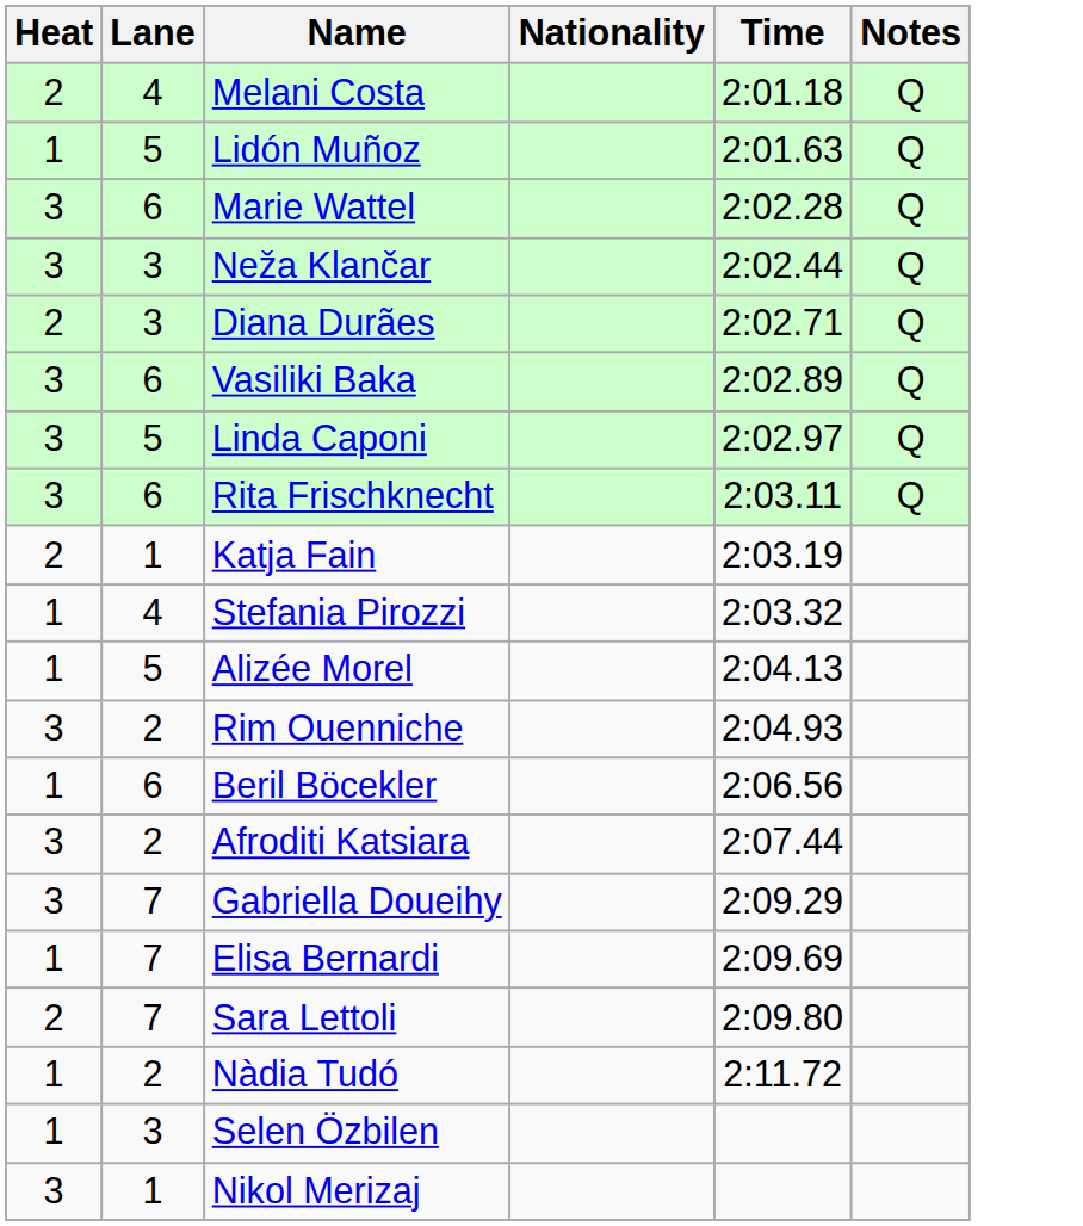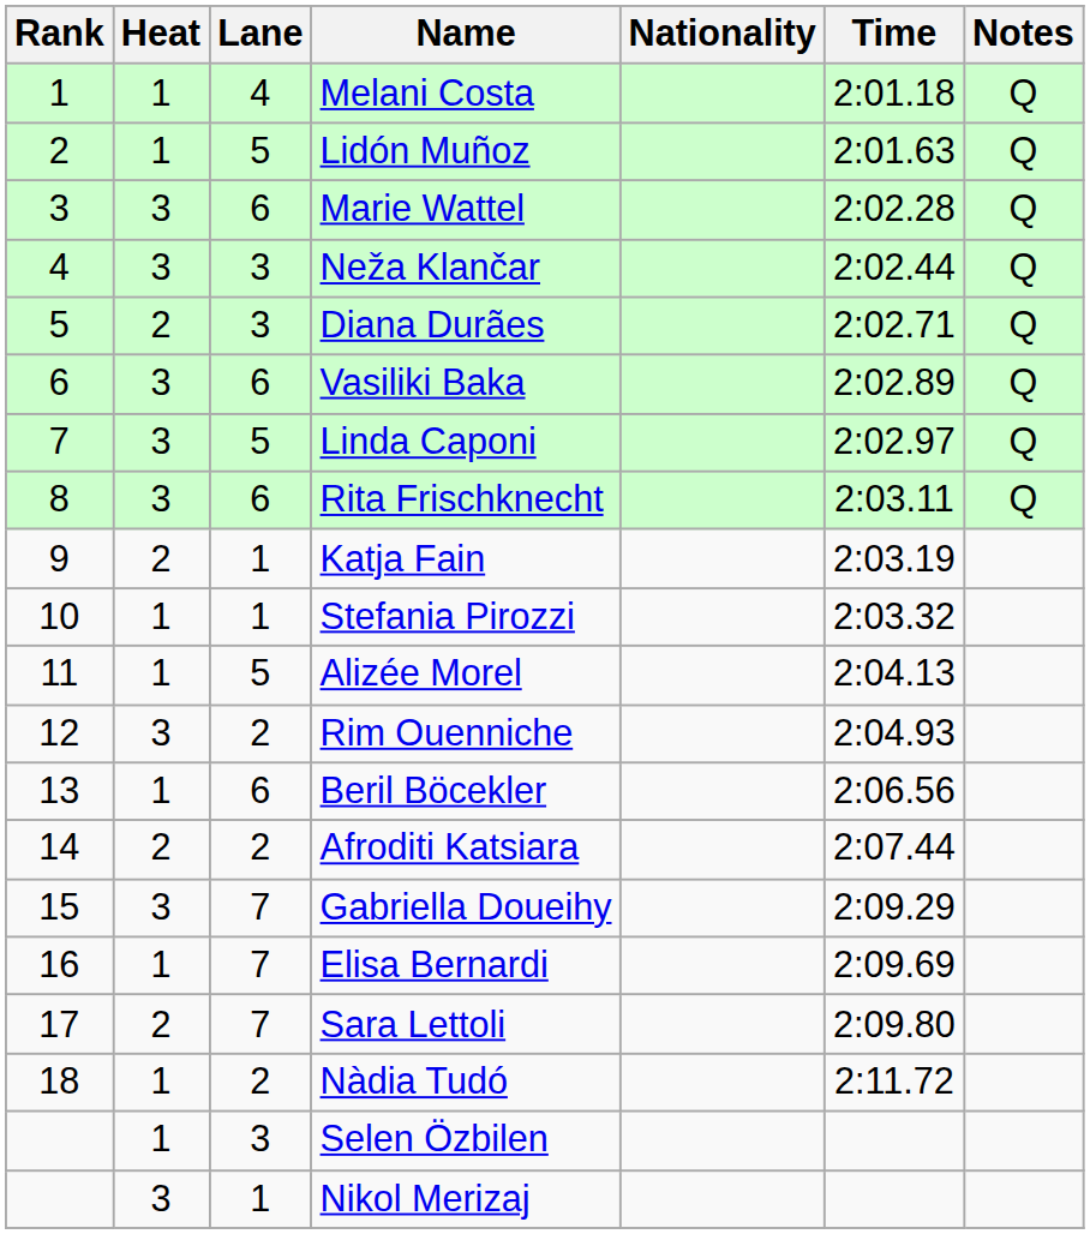 <table class="wikitable sortable" style="text-align:center">
 <tr>
+<th>Rank</th>
 <th>Heat</th>
 <th>Lane</th>
 <th>Name</th>
 <th>Nationality</th>
 <th>Time</th>
 <th>Notes</th>
 </tr>
 <tr bgcolor="ccffcc">
-<td>2</td>
+<td>1</td>
+<td>1</td>
 <td>4</td>
 <td align="left"><a href='#'>Melani Costa</a></td>
 <td align="left"></td>
 <td>2:01.18</td>
 <td>Q</td>
 </tr>
 <tr bgcolor="ccffcc">
+<td>2</td>
 <td>1</td>
 <td>5</td>
 <td align="left"><a href='#'>Lidón Muñoz</a></td>
 <td align="left"></td>
 <td>2:01.63</td>
 <td>Q</td>
 </tr>
 <tr bgcolor=ccffcc>
 <td>3</td>
+<td>3</td>
 <td>6</td>
 <td align="left"><a href='#'>Marie Wattel</a></td>
 <td align="left"></td>
 <td>2:02.28</td>
 <td>Q</td>
 </tr>
 <tr bgcolor=ccffcc>
+<td>4</td>
 <td>3</td>
 <td>3</td>
 <td align="left"><a href='#'>Neža Klančar</a></td>
 <td align="left"></td>
 <td>2:02.44</td>
 <td>Q</td>
 </tr>
 <tr bgcolor="ccffcc">
+<td>5</td>
 <td>2</td>
 <td>3</td>
 <td align="left"><a href='#'>Diana Durães</a></td>
 <td align="left"></td>
 <td>2:02.71</td>
 <td>Q</td>
 </tr>
 <tr bgcolor="ccffcc">
+<td>6</td>
 <td>3</td>
 <td>6</td>
 <td align="left"><a href='#'>Vasiliki Baka</a></td>
 <td align="left"></td>
 <td>2:02.89</td>
 <td>Q</td>
 </tr>
 <tr bgcolor="ccffcc">
+<td>7</td>
 <td>3</td>
 <td>5</td>
 <td align="left"><a href='#'>Linda Caponi</a></td>
 <td align="left"></td>
 <td>2:02.97</td>
 <td>Q</td>
 </tr>
 <tr bgcolor="ccffcc">
+<td>8</td>
 <td>3</td>
 <td>6</td>
 <td align="left"><a href='#'>Rita Frischknecht</a></td>
 <td align="left"></td>
 <td>2:03.11</td>
 <td>Q</td>
 </tr>
 <tr>
+<td>9</td>
 <td>2</td>
 <td>1</td>
 <td align="left"><a href='#'>Katja Fain</a></td>
 <td align="left"></td>
 <td>2:03.19</td>
 <td></td>
 </tr>
 <tr>
+<td>10</td>
 <td>1</td>
-<td>4</td>
+<td>1</td>
 <td align="left"><a href='#'>Stefania Pirozzi</a></td>
 <td align="left"></td>
 <td>2:03.32</td>
 <td></td>
 </tr>
 <tr>
+<td>11</td>
 <td>1</td>
 <td>5</td>
 <td align="left"><a href='#'>Alizée Morel</a></td>
 <td align="left"></td>
 <td>2:04.13</td>
 <td></td>
 </tr>
 <tr>
+<td>12</td>
 <td>3</td>
 <td>2</td>
 <td align="left"><a href='#'>Rim Ouenniche</a></td>
 <td align="left"></td>
 <td>2:04.93</td>
 <td></td>
 </tr>
 <tr>
+<td>13</td>
 <td>1</td>
 <td>6</td>
 <td align="left"><a href='#'>Beril Böcekler</a></td>
 <td align="left"></td>
 <td>2:06.56</td>
 <td></td>
 </tr>
 <tr>
-<td>3</td>
+<td>14</td>
+<td>2</td>
 <td>2</td>
 <td align="left"><a href='#'>Afroditi Katsiara</a></td>
 <td align="left"></td>
 <td>2:07.44</td>
 <td></td>
 </tr>
 <tr>
+<td>15</td>
 <td>3</td>
 <td>7</td>
 <td align="left"><a href='#'>Gabriella Doueihy</a></td>
 <td align="left"></td>
 <td>2:09.29</td>
 <td></td>
 </tr>
 <tr>
+<td>16</td>
 <td>1</td>
 <td>7</td>
 <td align="left"><a href='#'>Elisa Bernardi</a></td>
 <td align="left"></td>
 <td>2:09.69</td>
 <td></td>
 </tr>
 <tr>
+<td>17</td>
 <td>2</td>
 <td>7</td>
 <td align="left"><a href='#'>Sara Lettoli</a></td>
 <td align="left"></td>
 <td>2:09.80</td>
 <td></td>
 </tr>
 <tr>
+<td>18</td>
 <td>1</td>
 <td>2</td>
 <td align="left"><a href='#'>Nàdia Tudó</a></td>
 <td align="left"></td>
 <td>2:11.72</td>
 <td></td>
 </tr>
 <tr>
+<td></td>
 <td>1</td>
 <td>3</td>
 <td align="left"><a href='#'>Selen Özbilen</a></td>
 <td align="left"></td>
 <td></td>
 <td></td>
 </tr>
 <tr>
+<td></td>
 <td>3</td>
 <td>1</td>
 <td align="left"><a href='#'>Nikol Merizaj</a></td>
 <td align="left"></td>
 <td></td>
 <td></td>
 </tr>
 </table>
